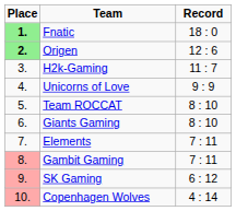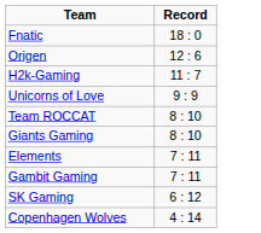 <table class="wikitable" style="text-align:left">
 <tr>
-<td style="text-align:center; width:35px"><strong>Place</strong></td>
 <td style="text-align:center; width:180px"><strong>Team</strong></td>
 <td style="text-align:center; width:70px"><strong>Record</strong></td>
 </tr>
 <tr>
-<td style="text-align:center" bgcolor="lightgreen"><strong>1.</strong></td>
 <td><a href='#'>Fnatic</a></td>
 <td style="text-align:center">18 : 0</td>
 </tr>
 <tr>
-<td style="text-align:center" bgcolor="lightgreen"><strong>2.</strong></td>
 <td><a href='#'>Origen</a></td>
 <td style="text-align:center">12 : 6</td>
 </tr>
 <tr>
-<td style="text-align:center">3.</td>
 <td><a href='#'>H2k-Gaming</a></td>
 <td style="text-align:center">11 : 7</td>
 </tr>
 <tr>
-<td style="text-align:center">4.</td>
 <td><a href='#'>Unicorns of Love</a></td>
 <td style="text-align:center">9 : 9</td>
 </tr>
 <tr>
-<td style="text-align:center">5.</td>
 <td><a href='#'>Team ROCCAT</a></td>
 <td style="text-align:center">8 : 10</td>
 </tr>
 <tr>
-<td style="text-align:center">6.</td>
 <td><a href='#'>Giants Gaming</a></td>
 <td style="text-align:center">8 : 10</td>
 </tr>
 <tr>
-<td style="text-align:center">7.</td>
 <td><a href='#'>Elements</a></td>
 <td style="text-align:center">7 : 11</td>
 </tr>
 <tr>
-<td style="text-align:center" bgcolor="#ffaaaa">8.</td>
 <td><a href='#'>Gambit Gaming</a></td>
 <td style="text-align:center">7 : 11</td>
 </tr>
 <tr>
-<td style="text-align:center" bgcolor="#ffaaaa">9.</td>
 <td><a href='#'>SK Gaming</a></td>
 <td style="text-align:center">6 : 12</td>
 </tr>
 <tr>
-<td style="text-align:center" bgcolor="#ffaaaa">10.</td>
 <td><a href='#'>Copenhagen Wolves</a></td>
 <td style="text-align:center">4 : 14</td>
 </tr>
 </table>
